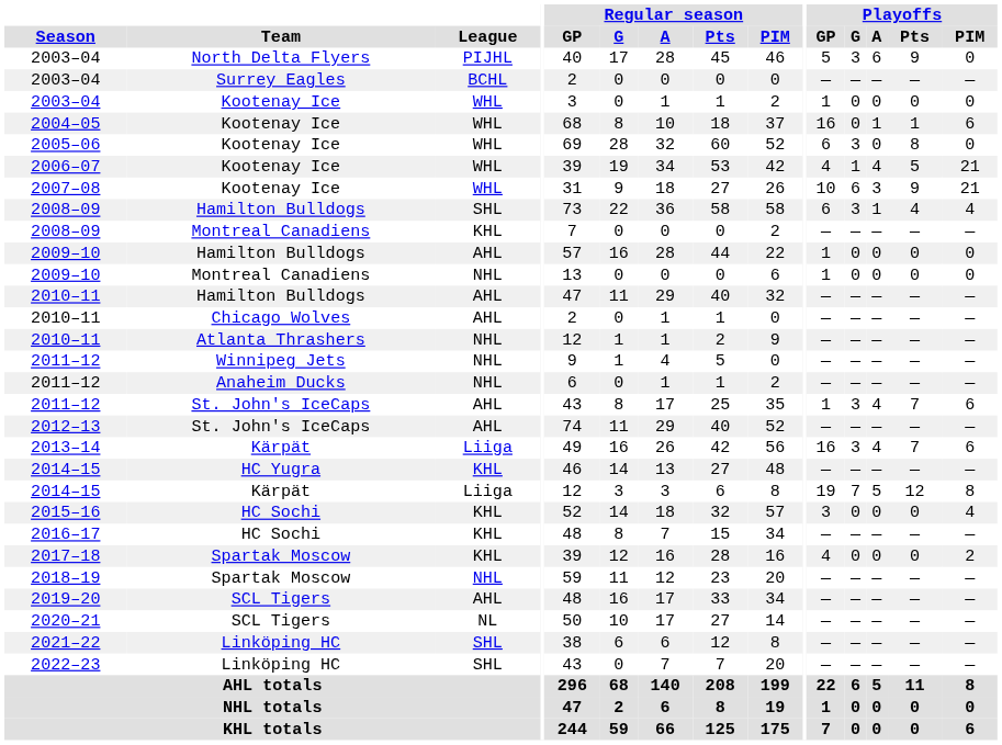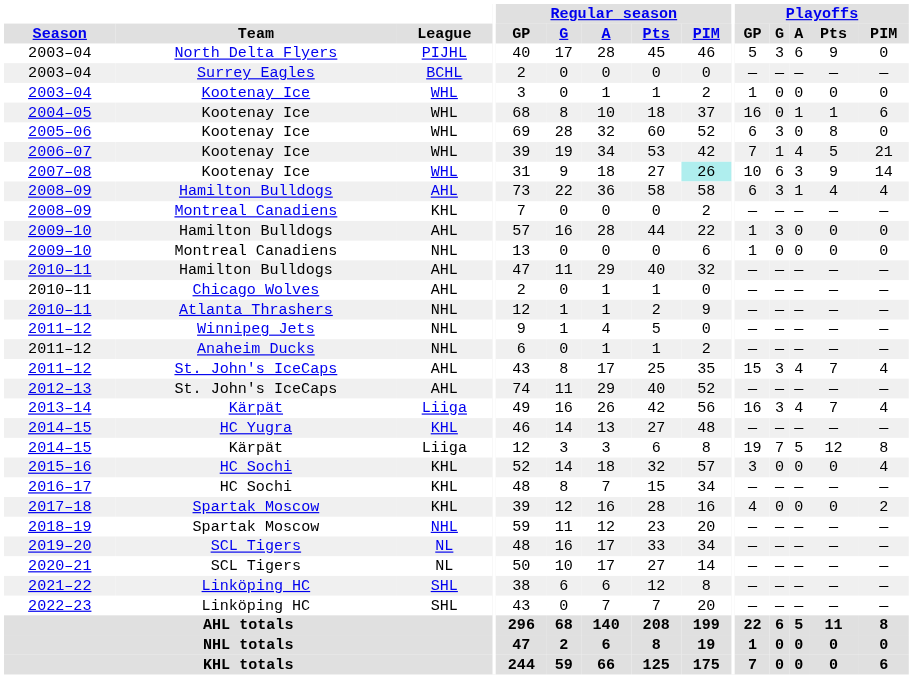 <table border="0" cellpadding="1" cellspacing="0" style="text-align:center; width:60em">
 <tr bgcolor="#e0e0e0">
 <th colspan="3" bgcolor="#ffffff"></th>
 <th rowspan="99" bgcolor="#ffffff"></th>
 <th colspan="5"><a href='#'>Regular season</a></th>
 <th rowspan="99" bgcolor="#ffffff"></th>
 <th colspan="5"><a href='#'>Playoffs</a></th>
 </tr>
 <tr bgcolor="#e0e0e0">
 <th><a href='#'>Season</a></th>
 <th>Team</th>
 <th>League</th>
 <th>GP</th>
 <th><a href='#'>G</a></th>
 <th><a href='#'>A</a></th>
 <th><a href='#'>Pts</a></th>
 <th><a href='#'>PIM</a></th>
 <th>GP</th>
 <th>G</th>
 <th>A</th>
 <th>Pts</th>
 <th>PIM</th>
 </tr>
 <tr>
 <td>2003–04</td>
 <td><a href='#'>North Delta Flyers</a></td>
 <td><a href='#'>PIJHL</a></td>
 <td>40</td>
 <td>17</td>
 <td>28</td>
 <td>45</td>
 <td>46</td>
 <td>5</td>
 <td>3</td>
 <td>6</td>
 <td>9</td>
 <td>0</td>
 </tr>
 <tr bgcolor="#f0f0f0">
 <td>2003–04</td>
 <td><a href='#'>Surrey Eagles</a></td>
 <td><a href='#'>BCHL</a></td>
 <td>2</td>
 <td>0</td>
 <td>0</td>
 <td>0</td>
 <td>0</td>
 <td>—</td>
 <td>—</td>
 <td>—</td>
 <td>—</td>
 <td>—</td>
 </tr>
 <tr>
 <td><a href='#'>2003–04</a></td>
 <td><a href='#'>Kootenay Ice</a></td>
 <td><a href='#'>WHL</a></td>
 <td>3</td>
 <td>0</td>
 <td>1</td>
 <td>1</td>
 <td>2</td>
 <td>1</td>
 <td>0</td>
 <td>0</td>
 <td>0</td>
 <td>0</td>
 </tr>
 <tr bgcolor="#f0f0f0">
 <td><a href='#'>2004–05</a></td>
 <td>Kootenay Ice</td>
 <td>WHL</td>
 <td>68</td>
 <td>8</td>
 <td>10</td>
 <td>18</td>
 <td>37</td>
 <td>16</td>
 <td>0</td>
 <td>1</td>
 <td>1</td>
 <td>6</td>
 </tr>
 <tr>
 <td><a href='#'>2005–06</a></td>
 <td>Kootenay Ice</td>
 <td>WHL</td>
 <td>69</td>
 <td>28</td>
 <td>32</td>
 <td>60</td>
 <td>52</td>
 <td>6</td>
 <td>3</td>
 <td>0</td>
 <td>8</td>
 <td>0</td>
 </tr>
 <tr bgcolor="#f0f0f0">
 <td><a href='#'>2006–07</a></td>
 <td>Kootenay Ice</td>
 <td>WHL</td>
 <td>39</td>
 <td>19</td>
 <td>34</td>
 <td>53</td>
 <td>42</td>
-<td>4</td>
+<td>7</td>
 <td>1</td>
 <td>4</td>
 <td>5</td>
 <td>21</td>
 </tr>
 <tr>
 <td><a href='#'>2007–08</a></td>
 <td>Kootenay Ice</td>
 <td><a href='#'>WHL</a></td>
 <td>31</td>
 <td>9</td>
 <td>18</td>
 <td>27</td>
-<td>26</td>
+<td style="background: paleturquoise;">26</td>
 <td>10</td>
 <td>6</td>
 <td>3</td>
 <td>9</td>
-<td>21</td>
+<td>14</td>
 </tr>
 <tr bgcolor="#f0f0f0">
 <td><a href='#'>2008–09</a></td>
 <td><a href='#'>Hamilton Bulldogs</a></td>
-<td>SHL</td>
+<td><a href='#'>AHL</a></td>
 <td>73</td>
 <td>22</td>
 <td>36</td>
 <td>58</td>
 <td>58</td>
 <td>6</td>
 <td>3</td>
 <td>1</td>
 <td>4</td>
 <td>4</td>
 </tr>
 <tr>
 <td><a href='#'>2008–09</a></td>
 <td><a href='#'>Montreal Canadiens</a></td>
 <td>KHL</td>
 <td>7</td>
 <td>0</td>
 <td>0</td>
 <td>0</td>
 <td>2</td>
 <td>—</td>
 <td>—</td>
 <td>—</td>
 <td>—</td>
 <td>—</td>
 </tr>
 <tr bgcolor="#f0f0f0">
 <td><a href='#'>2009–10</a></td>
 <td>Hamilton Bulldogs</td>
 <td>AHL</td>
 <td>57</td>
 <td>16</td>
 <td>28</td>
 <td>44</td>
 <td>22</td>
 <td>1</td>
-<td>0</td>
+<td>3</td>
 <td>0</td>
 <td>0</td>
 <td>0</td>
 </tr>
 <tr>
 <td><a href='#'>2009–10</a></td>
 <td>Montreal Canadiens</td>
 <td>NHL</td>
 <td>13</td>
 <td>0</td>
 <td>0</td>
 <td>0</td>
 <td>6</td>
 <td>1</td>
 <td>0</td>
 <td>0</td>
 <td>0</td>
 <td>0</td>
 </tr>
 <tr bgcolor="#f0f0f0">
 <td><a href='#'>2010–11</a></td>
 <td>Hamilton Bulldogs</td>
 <td>AHL</td>
 <td>47</td>
 <td>11</td>
 <td>29</td>
 <td>40</td>
 <td>32</td>
 <td>—</td>
 <td>—</td>
 <td>—</td>
 <td>—</td>
 <td>—</td>
 </tr>
 <tr>
 <td>2010–11</td>
 <td><a href='#'>Chicago Wolves</a></td>
 <td>AHL</td>
 <td>2</td>
 <td>0</td>
 <td>1</td>
 <td>1</td>
 <td>0</td>
 <td>—</td>
 <td>—</td>
 <td>—</td>
 <td>—</td>
 <td>—</td>
 </tr>
 <tr bgcolor="#f0f0f0">
 <td><a href='#'>2010–11</a></td>
 <td><a href='#'>Atlanta Thrashers</a></td>
 <td>NHL</td>
 <td>12</td>
 <td>1</td>
 <td>1</td>
 <td>2</td>
 <td>9</td>
 <td>—</td>
 <td>—</td>
 <td>—</td>
 <td>—</td>
 <td>—</td>
 </tr>
 <tr>
 <td><a href='#'>2011–12</a></td>
 <td><a href='#'>Winnipeg Jets</a></td>
 <td>NHL</td>
 <td>9</td>
 <td>1</td>
 <td>4</td>
 <td>5</td>
 <td>0</td>
 <td>—</td>
 <td>—</td>
 <td>—</td>
 <td>—</td>
 <td>—</td>
 </tr>
 <tr bgcolor="#f0f0f0">
 <td>2011–12</td>
 <td><a href='#'>Anaheim Ducks</a></td>
 <td>NHL</td>
 <td>6</td>
 <td>0</td>
 <td>1</td>
 <td>1</td>
 <td>2</td>
 <td>—</td>
 <td>—</td>
 <td>—</td>
 <td>—</td>
 <td>—</td>
 </tr>
 <tr>
 <td><a href='#'>2011–12</a></td>
 <td><a href='#'>St. John's IceCaps</a></td>
 <td>AHL</td>
 <td>43</td>
 <td>8</td>
 <td>17</td>
 <td>25</td>
 <td>35</td>
-<td>1</td>
+<td>15</td>
 <td>3</td>
 <td>4</td>
 <td>7</td>
-<td>6</td>
+<td>4</td>
 </tr>
 <tr bgcolor="#f0f0f0">
 <td><a href='#'>2012–13</a></td>
 <td>St. John's IceCaps</td>
 <td>AHL</td>
 <td>74</td>
 <td>11</td>
 <td>29</td>
 <td>40</td>
 <td>52</td>
 <td>—</td>
 <td>—</td>
 <td>—</td>
 <td>—</td>
 <td>—</td>
 </tr>
 <tr>
 <td><a href='#'>2013–14</a></td>
 <td><a href='#'>Kärpät</a></td>
 <td><a href='#'>Liiga</a></td>
 <td>49</td>
 <td>16</td>
 <td>26</td>
 <td>42</td>
 <td>56</td>
 <td>16</td>
 <td>3</td>
 <td>4</td>
 <td>7</td>
-<td>6</td>
+<td>4</td>
 </tr>
 <tr bgcolor="#f0f0f0">
 <td><a href='#'>2014–15</a></td>
 <td><a href='#'>HC Yugra</a></td>
 <td><a href='#'>KHL</a></td>
 <td>46</td>
 <td>14</td>
 <td>13</td>
 <td>27</td>
 <td>48</td>
 <td>—</td>
 <td>—</td>
 <td>—</td>
 <td>—</td>
 <td>—</td>
 </tr>
 <tr>
 <td><a href='#'>2014–15</a></td>
 <td>Kärpät</td>
 <td>Liiga</td>
 <td>12</td>
 <td>3</td>
 <td>3</td>
 <td>6</td>
 <td>8</td>
 <td>19</td>
 <td>7</td>
 <td>5</td>
 <td>12</td>
 <td>8</td>
 </tr>
 <tr bgcolor="#f0f0f0">
 <td><a href='#'>2015–16</a></td>
 <td><a href='#'>HC Sochi</a></td>
 <td>KHL</td>
 <td>52</td>
 <td>14</td>
 <td>18</td>
 <td>32</td>
 <td>57</td>
 <td>3</td>
 <td>0</td>
 <td>0</td>
 <td>0</td>
 <td>4</td>
 </tr>
 <tr>
 <td><a href='#'>2016–17</a></td>
 <td>HC Sochi</td>
 <td>KHL</td>
 <td>48</td>
 <td>8</td>
 <td>7</td>
 <td>15</td>
 <td>34</td>
 <td>—</td>
 <td>—</td>
 <td>—</td>
 <td>—</td>
 <td>—</td>
 </tr>
 <tr bgcolor="#f0f0f0">
 <td><a href='#'>2017–18</a></td>
 <td><a href='#'>Spartak Moscow</a></td>
 <td>KHL</td>
 <td>39</td>
 <td>12</td>
 <td>16</td>
 <td>28</td>
 <td>16</td>
 <td>4</td>
 <td>0</td>
 <td>0</td>
 <td>0</td>
 <td>2</td>
 </tr>
 <tr>
 <td><a href='#'>2018–19</a></td>
 <td>Spartak Moscow</td>
 <td><a href='#'>NHL</a></td>
 <td>59</td>
 <td>11</td>
 <td>12</td>
 <td>23</td>
 <td>20</td>
 <td>—</td>
 <td>—</td>
 <td>—</td>
 <td>—</td>
 <td>—</td>
 </tr>
 <tr bgcolor="#f0f0f0">
 <td><a href='#'>2019–20</a></td>
 <td><a href='#'>SCL Tigers</a></td>
-<td>AHL</td>
+<td><a href='#'>NL</a></td>
 <td>48</td>
 <td>16</td>
 <td>17</td>
 <td>33</td>
 <td>34</td>
 <td>—</td>
 <td>—</td>
 <td>—</td>
 <td>—</td>
 <td>—</td>
 </tr>
 <tr>
 <td><a href='#'>2020–21</a></td>
 <td>SCL Tigers</td>
 <td>NL</td>
 <td>50</td>
 <td>10</td>
 <td>17</td>
 <td>27</td>
 <td>14</td>
 <td>—</td>
 <td>—</td>
 <td>—</td>
 <td>—</td>
 <td>—</td>
 </tr>
 <tr bgcolor="#f0f0f0">
 <td><a href='#'>2021–22</a></td>
 <td><a href='#'>Linköping HC</a></td>
 <td><a href='#'>SHL</a></td>
 <td>38</td>
 <td>6</td>
 <td>6</td>
 <td>12</td>
 <td>8</td>
 <td>—</td>
 <td>—</td>
 <td>—</td>
 <td>—</td>
 <td>—</td>
 </tr>
 <tr>
 <td><a href='#'>2022–23</a></td>
 <td>Linköping HC</td>
 <td>SHL</td>
 <td>43</td>
 <td>0</td>
 <td>7</td>
 <td>7</td>
 <td>20</td>
 <td>—</td>
 <td>—</td>
 <td>—</td>
 <td>—</td>
 <td>—</td>
 </tr>
 <tr bgcolor="#e0e0e0">
 <th colspan="3">AHL totals</th>
 <th>296</th>
 <th>68</th>
 <th>140</th>
 <th>208</th>
 <th>199</th>
 <th>22</th>
 <th>6</th>
 <th>5</th>
 <th>11</th>
 <th>8</th>
 </tr>
 <tr bgcolor="#e0e0e0">
 <th colspan="3">NHL totals</th>
 <th>47</th>
 <th>2</th>
 <th>6</th>
 <th>8</th>
 <th>19</th>
 <th>1</th>
 <th>0</th>
 <th>0</th>
 <th>0</th>
 <th>0</th>
 </tr>
 <tr bgcolor="#e0e0e0">
 <th colspan="3">KHL totals</th>
 <th>244</th>
 <th>59</th>
 <th>66</th>
 <th>125</th>
 <th>175</th>
 <th>7</th>
 <th>0</th>
 <th>0</th>
 <th>0</th>
 <th>6</th>
 </tr>
 </table>
